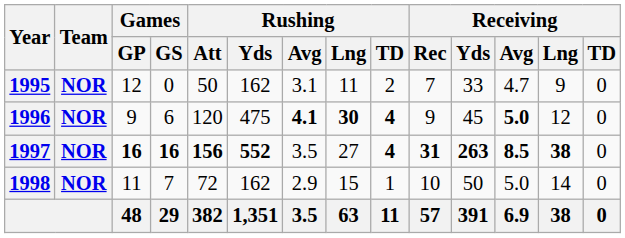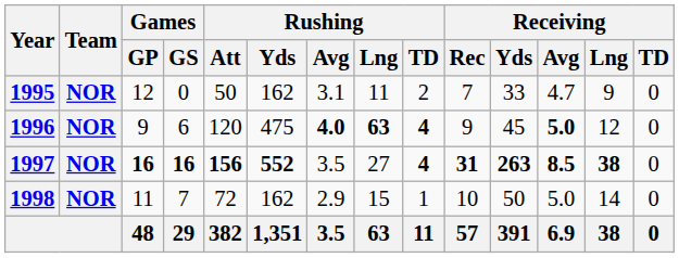 <table class="wikitable" style="text-align:center;">
 <tr>
 <th rowspan="2">Year</th>
 <th rowspan="2">Team</th>
 <th colspan="2">Games</th>
 <th colspan="5">Rushing</th>
 <th colspan="5">Receiving</th>
 </tr>
 <tr>
 <th>GP</th>
 <th>GS</th>
 <th>Att</th>
 <th>Yds</th>
 <th>Avg</th>
 <th>Lng</th>
 <th>TD</th>
 <th>Rec</th>
 <th>Yds</th>
 <th>Avg</th>
 <th>Lng</th>
 <th>TD</th>
 </tr>
 <tr>
 <th><a href='#'>1995</a></th>
 <th><a href='#'>NOR</a></th>
 <td>12</td>
 <td>0</td>
 <td>50</td>
 <td>162</td>
 <td>3.1</td>
 <td>11</td>
 <td>2</td>
 <td>7</td>
 <td>33</td>
 <td>4.7</td>
 <td>9</td>
 <td>0</td>
 </tr>
 <tr>
 <th><a href='#'>1996</a></th>
 <th><a href='#'>NOR</a></th>
 <td>9</td>
 <td>6</td>
 <td>120</td>
 <td>475</td>
-<td><strong>4.1</strong></td>
-<td><strong>30</strong></td>
+<td><strong>4.0</strong></td>
+<td><strong>63</strong></td>
 <td><strong>4</strong></td>
 <td>9</td>
 <td>45</td>
 <td><strong>5.0</strong></td>
 <td>12</td>
 <td>0</td>
 </tr>
 <tr>
 <th><a href='#'>1997</a></th>
 <th><a href='#'>NOR</a></th>
 <td><strong>16</strong></td>
 <td><strong>16</strong></td>
 <td><strong>156</strong></td>
 <td><strong>552</strong></td>
 <td>3.5</td>
 <td>27</td>
 <td><strong>4</strong></td>
 <td><strong>31</strong></td>
 <td><strong>263</strong></td>
 <td><strong>8.5</strong></td>
 <td><strong>38</strong></td>
 <td>0</td>
 </tr>
 <tr>
 <th><a href='#'>1998</a></th>
 <th><a href='#'>NOR</a></th>
 <td>11</td>
 <td>7</td>
 <td>72</td>
 <td>162</td>
 <td>2.9</td>
 <td>15</td>
 <td>1</td>
 <td>10</td>
 <td>50</td>
 <td>5.0</td>
 <td>14</td>
 <td>0</td>
 </tr>
 <tr>
 <th colspan="2"></th>
 <th>48</th>
 <th>29</th>
 <th>382</th>
 <th>1,351</th>
 <th>3.5</th>
 <th>63</th>
 <th>11</th>
 <th>57</th>
 <th>391</th>
 <th>6.9</th>
 <th>38</th>
 <th>0</th>
 </tr>
 </table>
